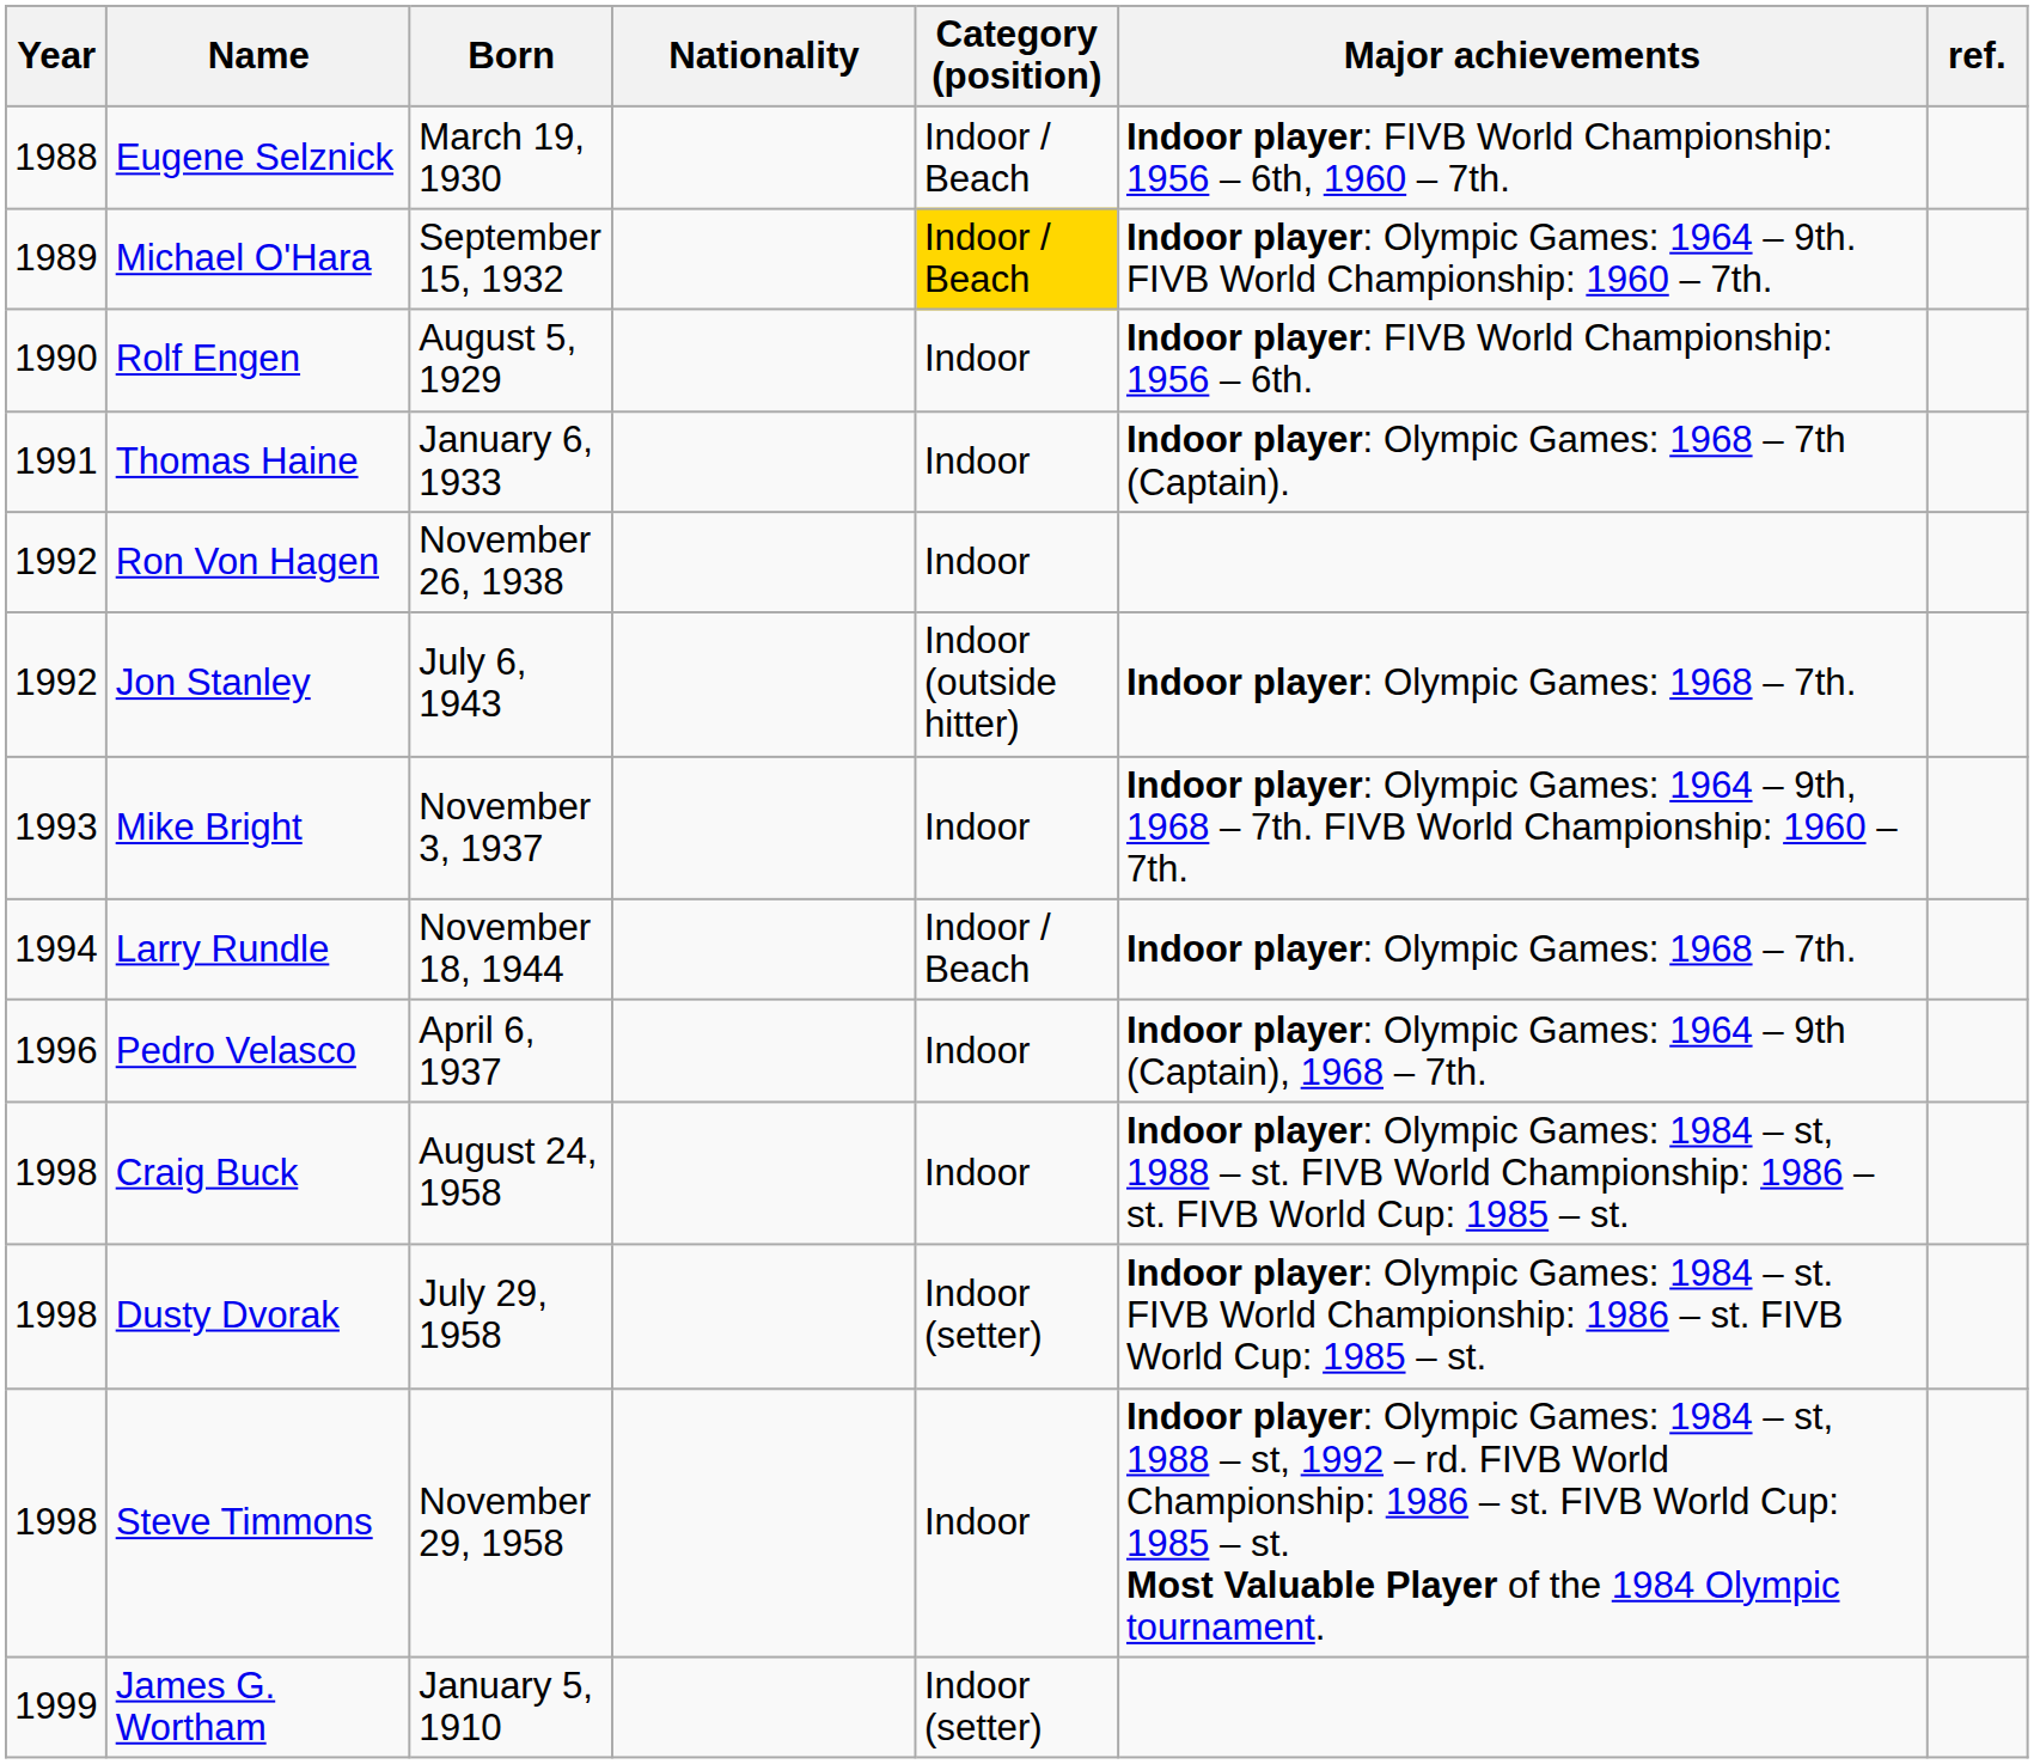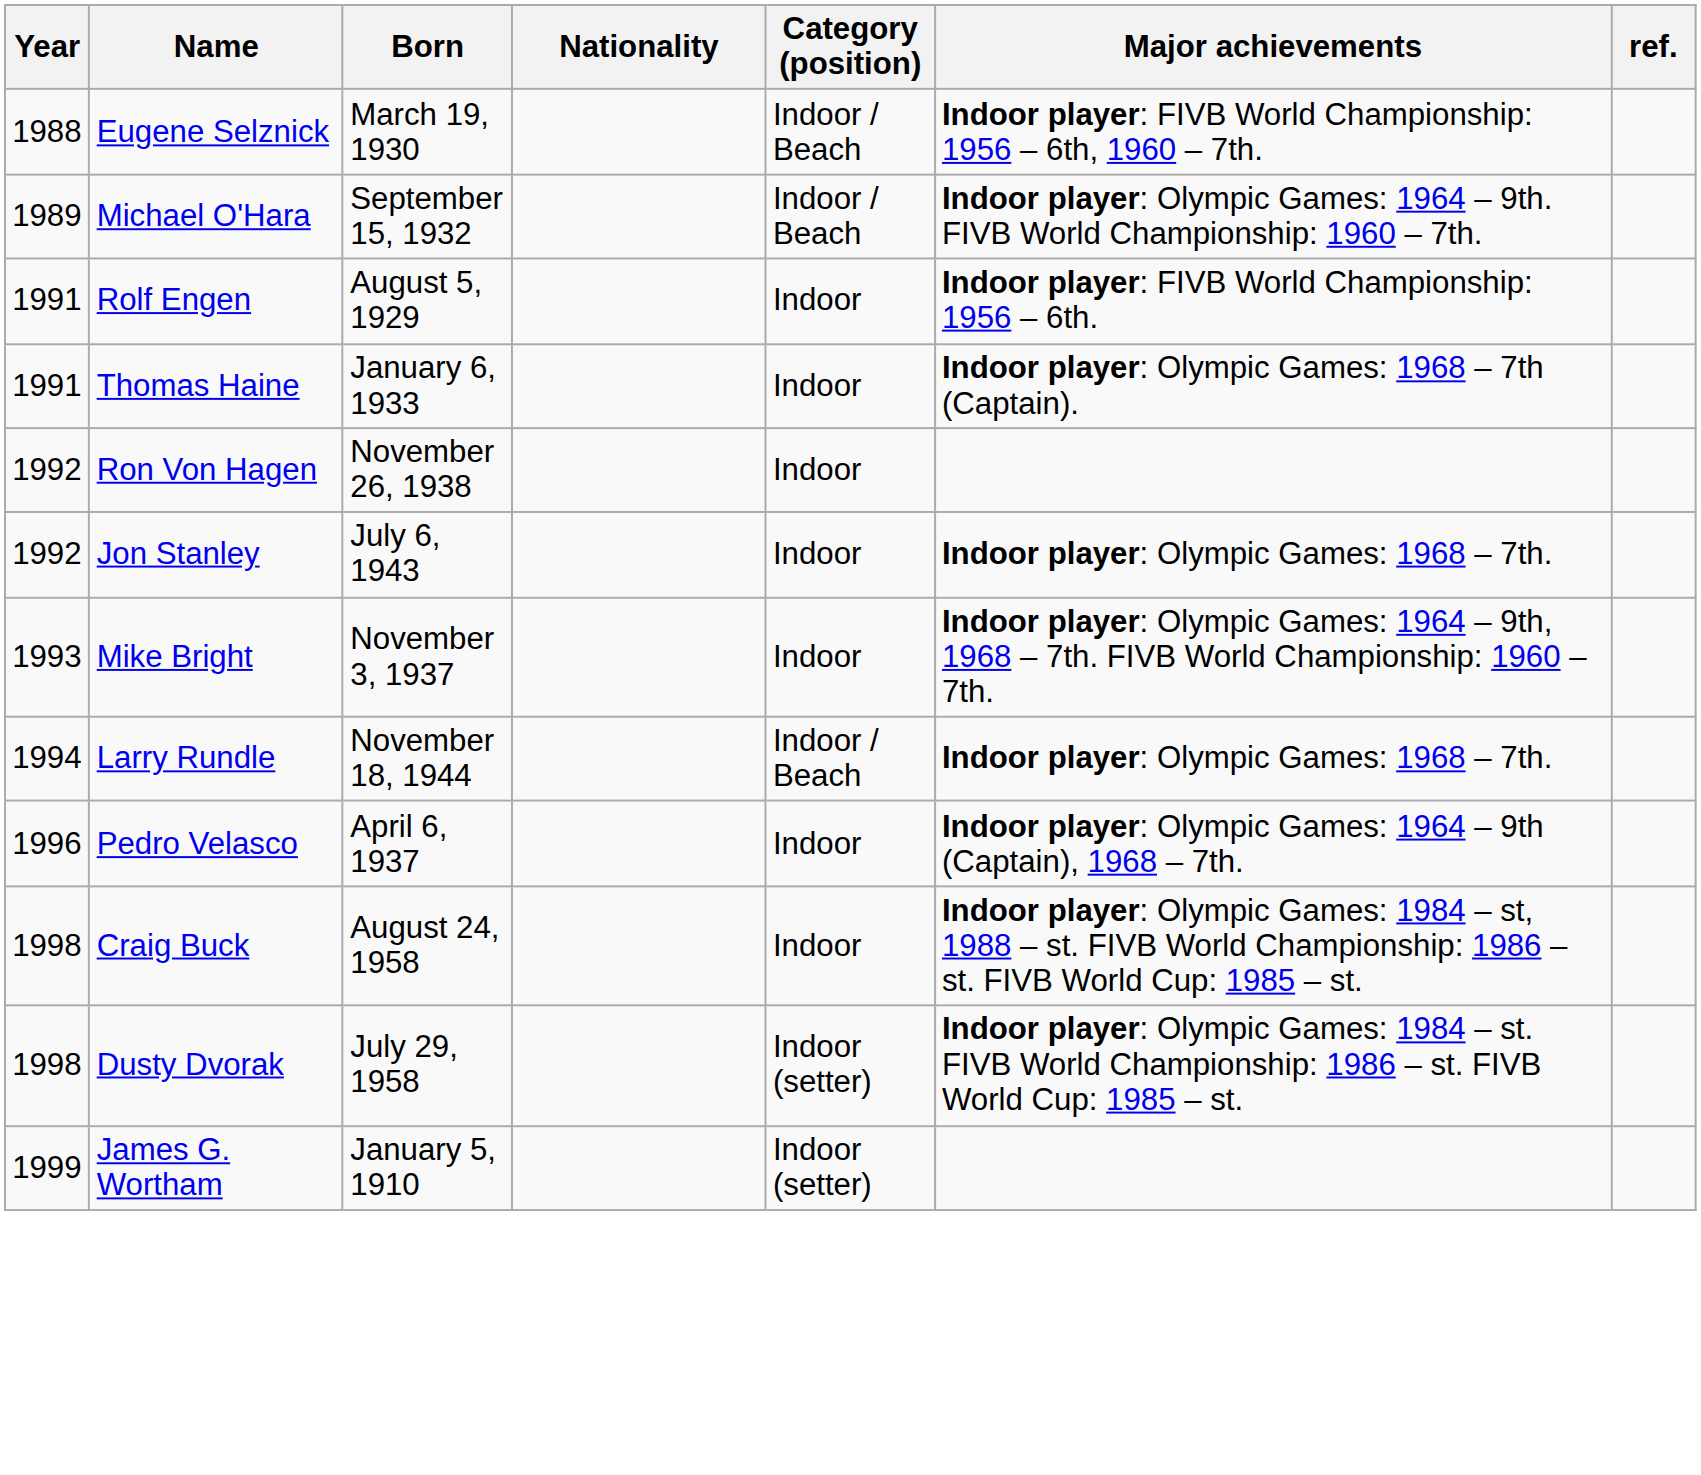 <table class="wikitable">
 <tr>
 <th style="width: 5%;">Year</th>
 <th style="width: 15%;">Name</th>
 <th style="width: 10%;">Born</th>
 <th style="width: 15%;">Nationality</th>
 <th style="width: 10%;">Category (position)</th>
 <th style="width: 40%;">Major achievements</th>
 <th style="width: 5%;">ref.</th>
 </tr>
 <tr>
 <td>1988</td>
 <td><a href='#'>Eugene Selznick</a></td>
 <td>March 19, 1930</td>
 <td></td>
 <td>Indoor / Beach</td>
 <td><strong>Indoor player</strong>: FIVB World Championship: <a href='#'>1956</a> – 6th, <a href='#'>1960</a> – 7th.</td>
 <td></td>
 </tr>
 <tr>
 <td>1989</td>
 <td><a href='#'>Michael O'Hara</a></td>
 <td>September 15, 1932</td>
 <td></td>
-<td style="background: gold;">Indoor / Beach</td>
+<td>Indoor / Beach</td>
 <td><strong>Indoor player</strong>: Olympic Games: <a href='#'>1964</a> – 9th. FIVB World Championship: <a href='#'>1960</a> – 7th.</td>
 <td></td>
 </tr>
 <tr>
-<td>1990</td>
+<td>1991</td>
 <td><a href='#'>Rolf Engen</a></td>
 <td>August 5, 1929</td>
 <td></td>
 <td>Indoor</td>
 <td><strong>Indoor player</strong>: FIVB World Championship: <a href='#'>1956</a> – 6th.</td>
 <td></td>
 </tr>
 <tr>
 <td>1991</td>
 <td><a href='#'>Thomas Haine</a></td>
 <td>January 6, 1933</td>
 <td></td>
 <td>Indoor</td>
 <td><strong>Indoor player</strong>: Olympic Games: <a href='#'>1968</a> – 7th (Captain).</td>
 <td></td>
 </tr>
 <tr>
 <td>1992</td>
 <td><a href='#'>Ron Von Hagen</a></td>
 <td>November 26, 1938</td>
 <td></td>
 <td>Indoor</td>
 <td></td>
 <td></td>
 </tr>
 <tr>
 <td>1992</td>
 <td><a href='#'>Jon Stanley</a></td>
 <td>July 6, 1943</td>
 <td></td>
-<td>Indoor (outside hitter)</td>
+<td>Indoor</td>
 <td><strong>Indoor player</strong>: Olympic Games: <a href='#'>1968</a> – 7th.</td>
 <td></td>
 </tr>
 <tr>
 <td>1993</td>
 <td><a href='#'>Mike Bright</a></td>
 <td>November 3, 1937</td>
 <td></td>
 <td>Indoor</td>
 <td><strong>Indoor player</strong>: Olympic Games: <a href='#'>1964</a> – 9th, <a href='#'>1968</a> – 7th. FIVB World Championship: <a href='#'>1960</a> – 7th.</td>
 <td></td>
 </tr>
 <tr>
 <td>1994</td>
 <td><a href='#'>Larry Rundle</a></td>
 <td>November 18, 1944</td>
 <td></td>
 <td>Indoor / Beach</td>
 <td><strong>Indoor player</strong>: Olympic Games: <a href='#'>1968</a> – 7th.</td>
 <td></td>
 </tr>
 <tr>
 <td>1996</td>
 <td><a href='#'>Pedro Velasco</a></td>
 <td>April 6, 1937</td>
 <td></td>
 <td>Indoor</td>
 <td><strong>Indoor player</strong>: Olympic Games: <a href='#'>1964</a> – 9th (Captain), <a href='#'>1968</a> – 7th.</td>
 <td></td>
 </tr>
 <tr>
 <td>1998</td>
 <td><a href='#'>Craig Buck</a></td>
 <td>August 24, 1958</td>
 <td></td>
 <td>Indoor</td>
 <td><strong>Indoor player</strong>: Olympic Games: <a href='#'>1984</a> – st, <a href='#'>1988</a> – st. FIVB World Championship: <a href='#'>1986</a> – st. FIVB World Cup: <a href='#'>1985</a> – st.</td>
 <td></td>
 </tr>
 <tr>
 <td>1998</td>
 <td><a href='#'>Dusty Dvorak</a></td>
 <td>July 29, 1958</td>
 <td></td>
 <td>Indoor (setter)</td>
 <td><strong>Indoor player</strong>: Olympic Games: <a href='#'>1984</a> – st. FIVB World Championship: <a href='#'>1986</a> – st. FIVB World Cup: <a href='#'>1985</a> – st.</td>
 <td></td>
 </tr>
 <tr>
-<td>1998</td>
-<td><a href='#'>Steve Timmons</a></td>
-<td>November 29, 1958</td>
-<td></td>
-<td>Indoor</td>
-<td><strong>Indoor player</strong>: Olympic Games: <a href='#'>1984</a> – st, <a href='#'>1988</a> – st, <a href='#'>1992</a> – rd. FIVB World Championship: <a href='#'>1986</a> – st. FIVB World Cup: <a href='#'>1985</a> – st.<br><strong>Most Valuable Player</strong> of the <a href='#'>1984 Olympic tournament</a>.</td>
-<td></td>
-</tr>
-<tr>
 <td>1999</td>
 <td><a href='#'>James G. Wortham</a></td>
 <td>January 5, 1910</td>
 <td></td>
 <td>Indoor (setter)</td>
 <td></td>
 <td></td>
 </tr>
 </table>
